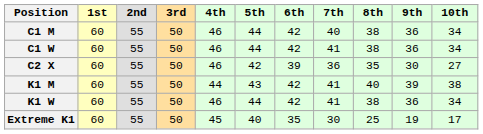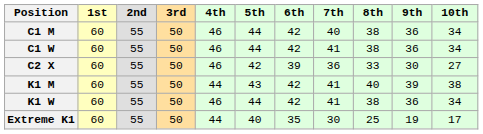 <table class="wikitable" style="font-size:85%; text-align:center">
 <tr>
 <th>Position</th>
 <td style="background:#ffffbf;"> <strong>1st</strong> </td>
 <td style="background:#dfdfdf;"> <strong>2nd</strong> </td>
 <td style="background:#ffdf9f;"> <strong>3rd</strong> </td>
 <td style="background:#dfffdf;"> <strong>4th</strong> </td>
 <td style="background:#dfffdf;"> <strong>5th</strong> </td>
 <td style="background:#dfffdf;"> <strong>6th</strong> </td>
 <td style="background:#dfffdf;"> <strong>7th</strong> </td>
 <td style="background:#dfffdf;"> <strong>8th</strong> </td>
 <td style="background:#dfffdf;"> <strong>9th</strong> </td>
 <td style="background:#dfffdf;"> <strong>10th</strong> </td>
 </tr>
 <tr>
 <th>C1 M</th>
 <td style="background:#ffffbf;">60</td>
 <td style="background:#dfdfdf;">55</td>
 <td style="background:#ffdf9f;">50</td>
 <td style="background:#dfffdf;">46</td>
 <td style="background:#dfffdf;">44</td>
 <td style="background:#dfffdf;">42</td>
 <td style="background:#dfffdf;">40</td>
 <td style="background:#dfffdf;">38</td>
 <td style="background:#dfffdf;">36</td>
 <td style="background:#dfffdf;">34</td>
 </tr>
 <tr>
 <th>C1 W</th>
 <td style="background:#ffffbf;">60</td>
 <td style="background:#dfdfdf;">55</td>
 <td style="background:#ffdf9f;">50</td>
 <td style="background:#dfffdf;">46</td>
 <td style="background:#dfffdf;">44</td>
 <td style="background:#dfffdf;">42</td>
 <td style="background:#dfffdf;">41</td>
 <td style="background:#dfffdf;">38</td>
 <td style="background:#dfffdf;">36</td>
 <td style="background:#dfffdf;">34</td>
 </tr>
 <tr>
 <th>C2 X</th>
 <td style="background:#ffffbf;">60</td>
 <td style="background:#dfdfdf;">55</td>
 <td style="background:#ffdf9f;">50</td>
 <td style="background:#dfffdf;">46</td>
 <td style="background:#dfffdf;">42</td>
 <td style="background:#dfffdf;">39</td>
 <td style="background:#dfffdf;">36</td>
-<td style="background:#dfffdf;">35</td>
+<td style="background:#dfffdf;">33</td>
 <td style="background:#dfffdf;">30</td>
 <td style="background:#dfffdf;">27</td>
 </tr>
 <tr>
 <th>K1 M</th>
 <td style="background:#ffffbf;">60</td>
 <td style="background:#dfdfdf;">55</td>
 <td style="background:#ffdf9f;">50</td>
 <td style="background:#dfffdf;">44</td>
 <td style="background:#dfffdf;">43</td>
 <td style="background:#dfffdf;">42</td>
 <td style="background:#dfffdf;">41</td>
 <td style="background:#dfffdf;">40</td>
 <td style="background:#dfffdf;">39</td>
 <td style="background:#dfffdf;">38</td>
 </tr>
 <tr>
 <th>K1 W</th>
 <td style="background:#ffffbf;">60</td>
 <td style="background:#dfdfdf;">55</td>
 <td style="background:#ffdf9f;">50</td>
 <td style="background:#dfffdf;">46</td>
 <td style="background:#dfffdf;">44</td>
 <td style="background:#dfffdf;">42</td>
 <td style="background:#dfffdf;">41</td>
 <td style="background:#dfffdf;">38</td>
 <td style="background:#dfffdf;">36</td>
 <td style="background:#dfffdf;">34</td>
 </tr>
 <tr>
 <th>Extreme K1</th>
 <td style="background:#ffffbf;">60</td>
 <td style="background:#dfdfdf;">55</td>
 <td style="background:#ffdf9f;">50</td>
-<td style="background:#dfffdf;">45</td>
+<td style="background:#dfffdf;">44</td>
 <td style="background:#dfffdf;">40</td>
 <td style="background:#dfffdf;">35</td>
 <td style="background:#dfffdf;">30</td>
 <td style="background:#dfffdf;">25</td>
 <td style="background:#dfffdf;">19</td>
 <td style="background:#dfffdf;">17</td>
 </tr>
 </table>
